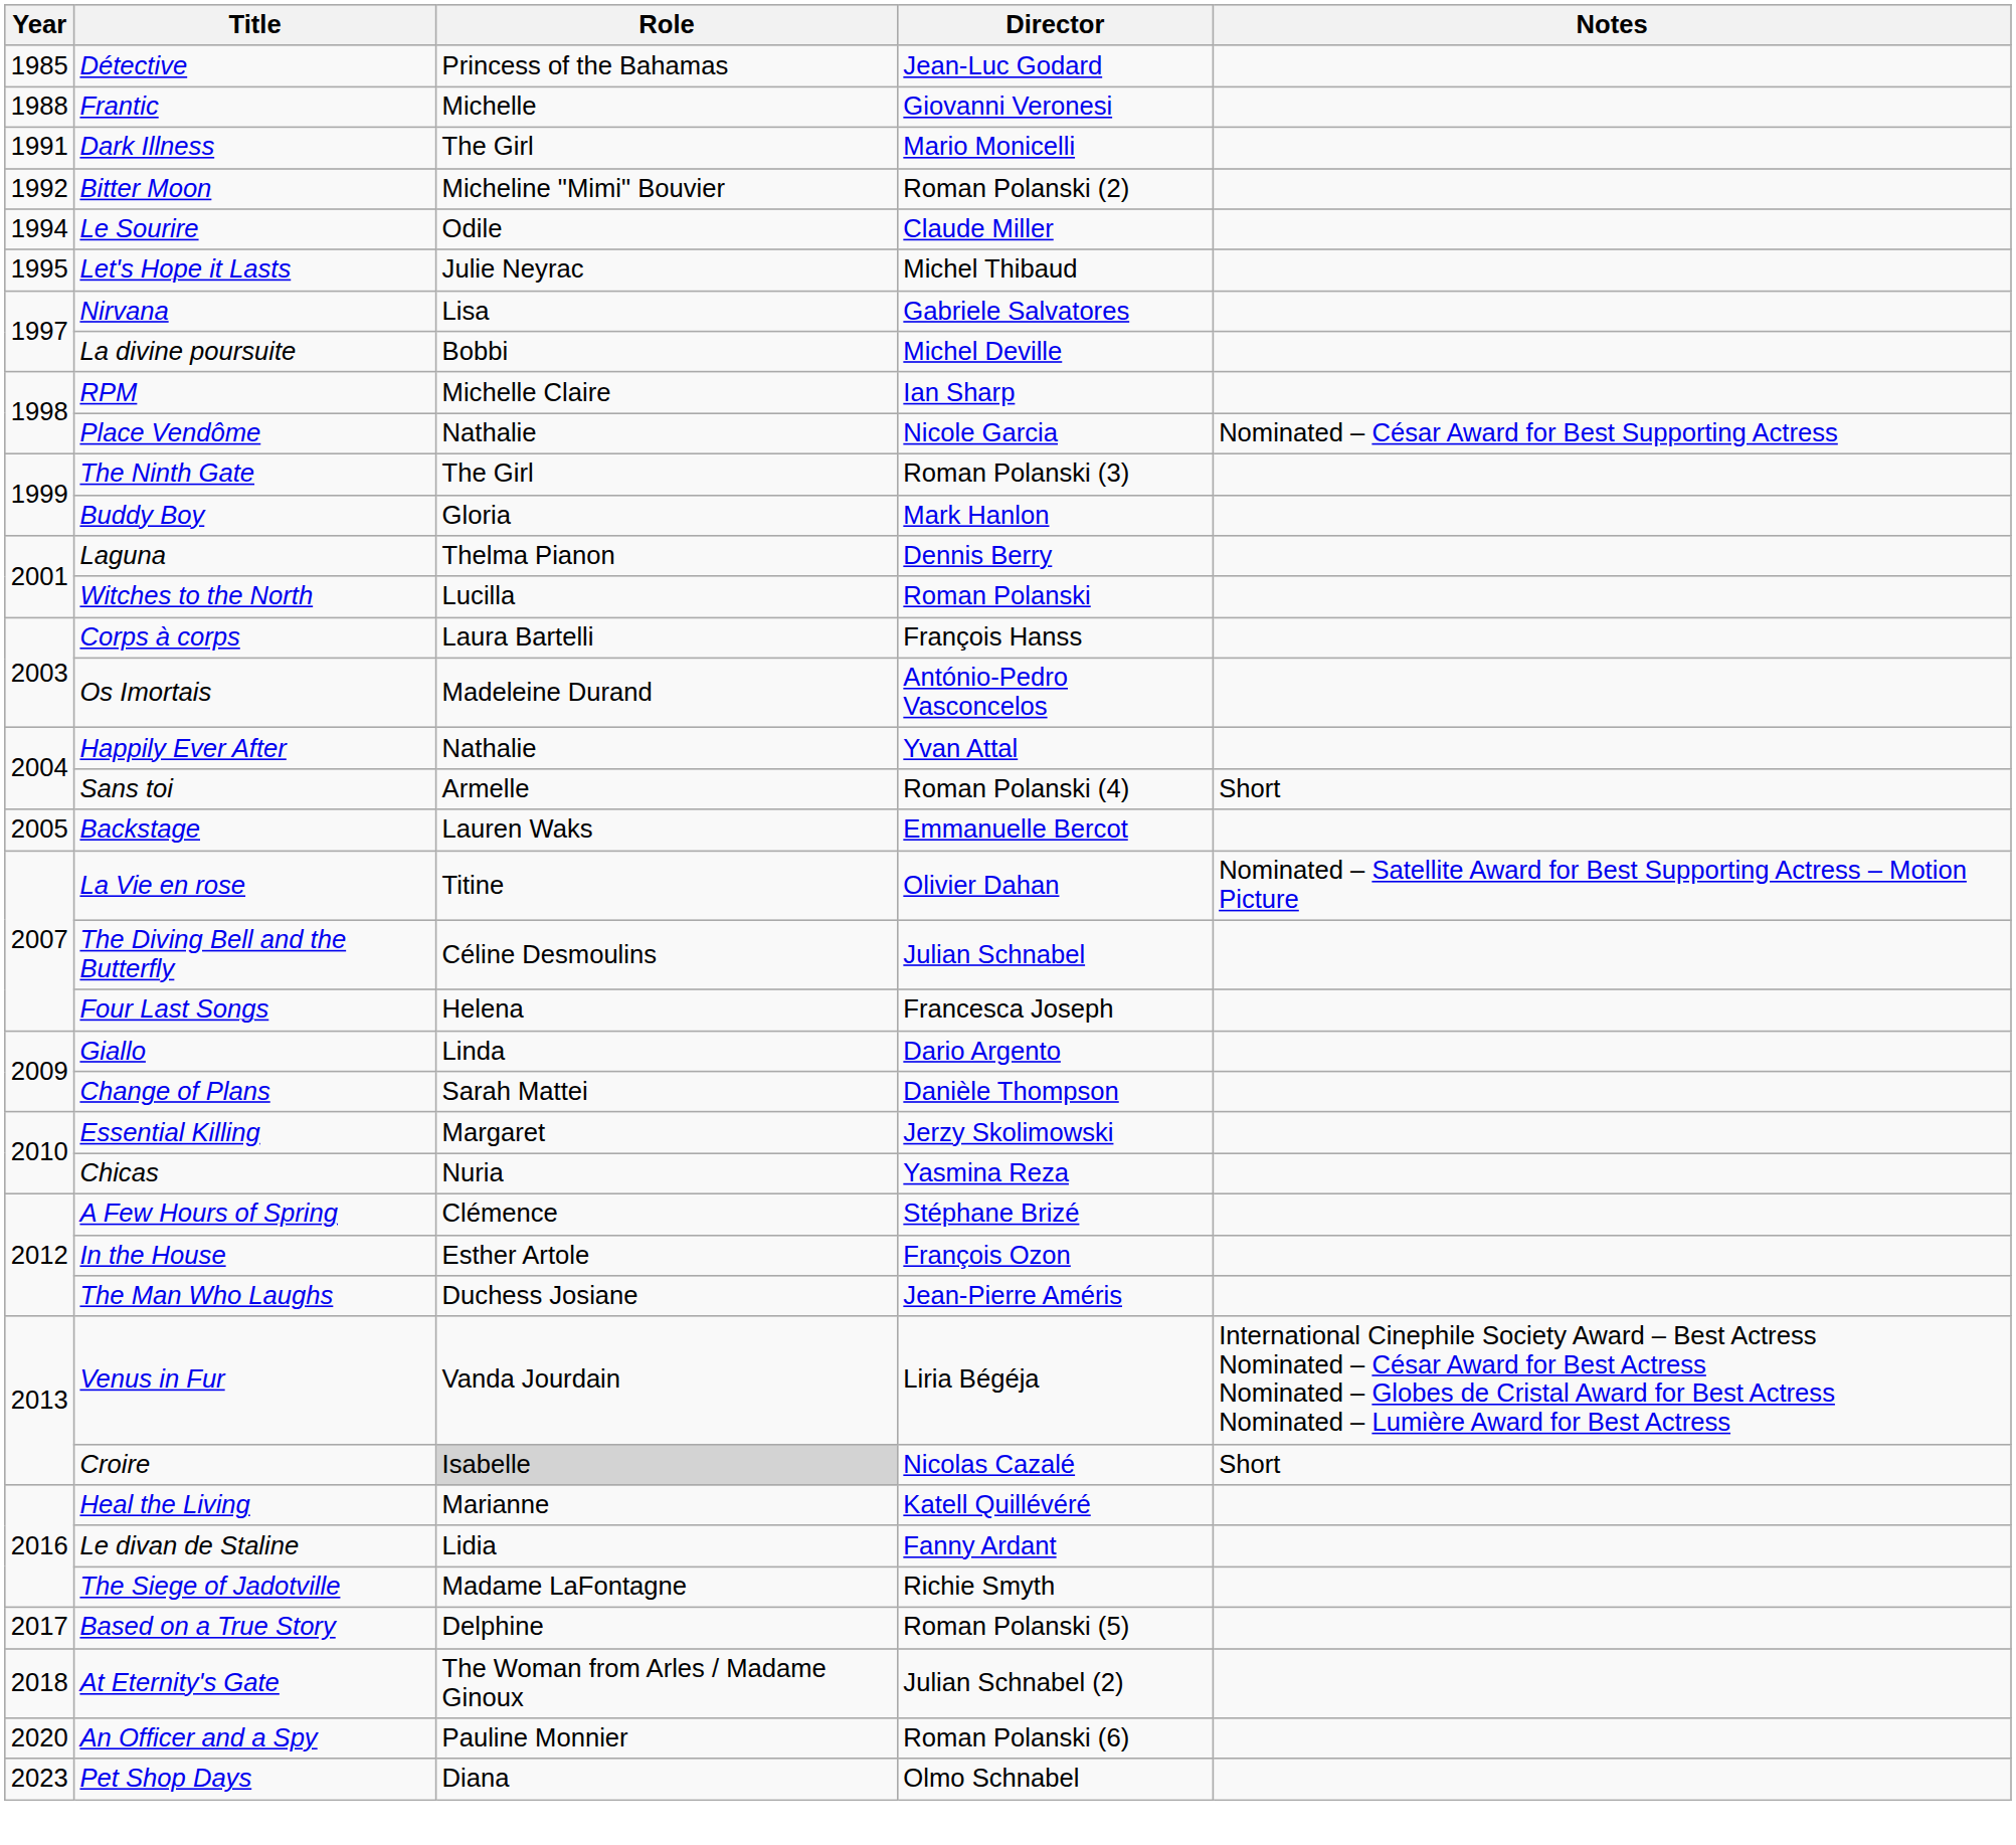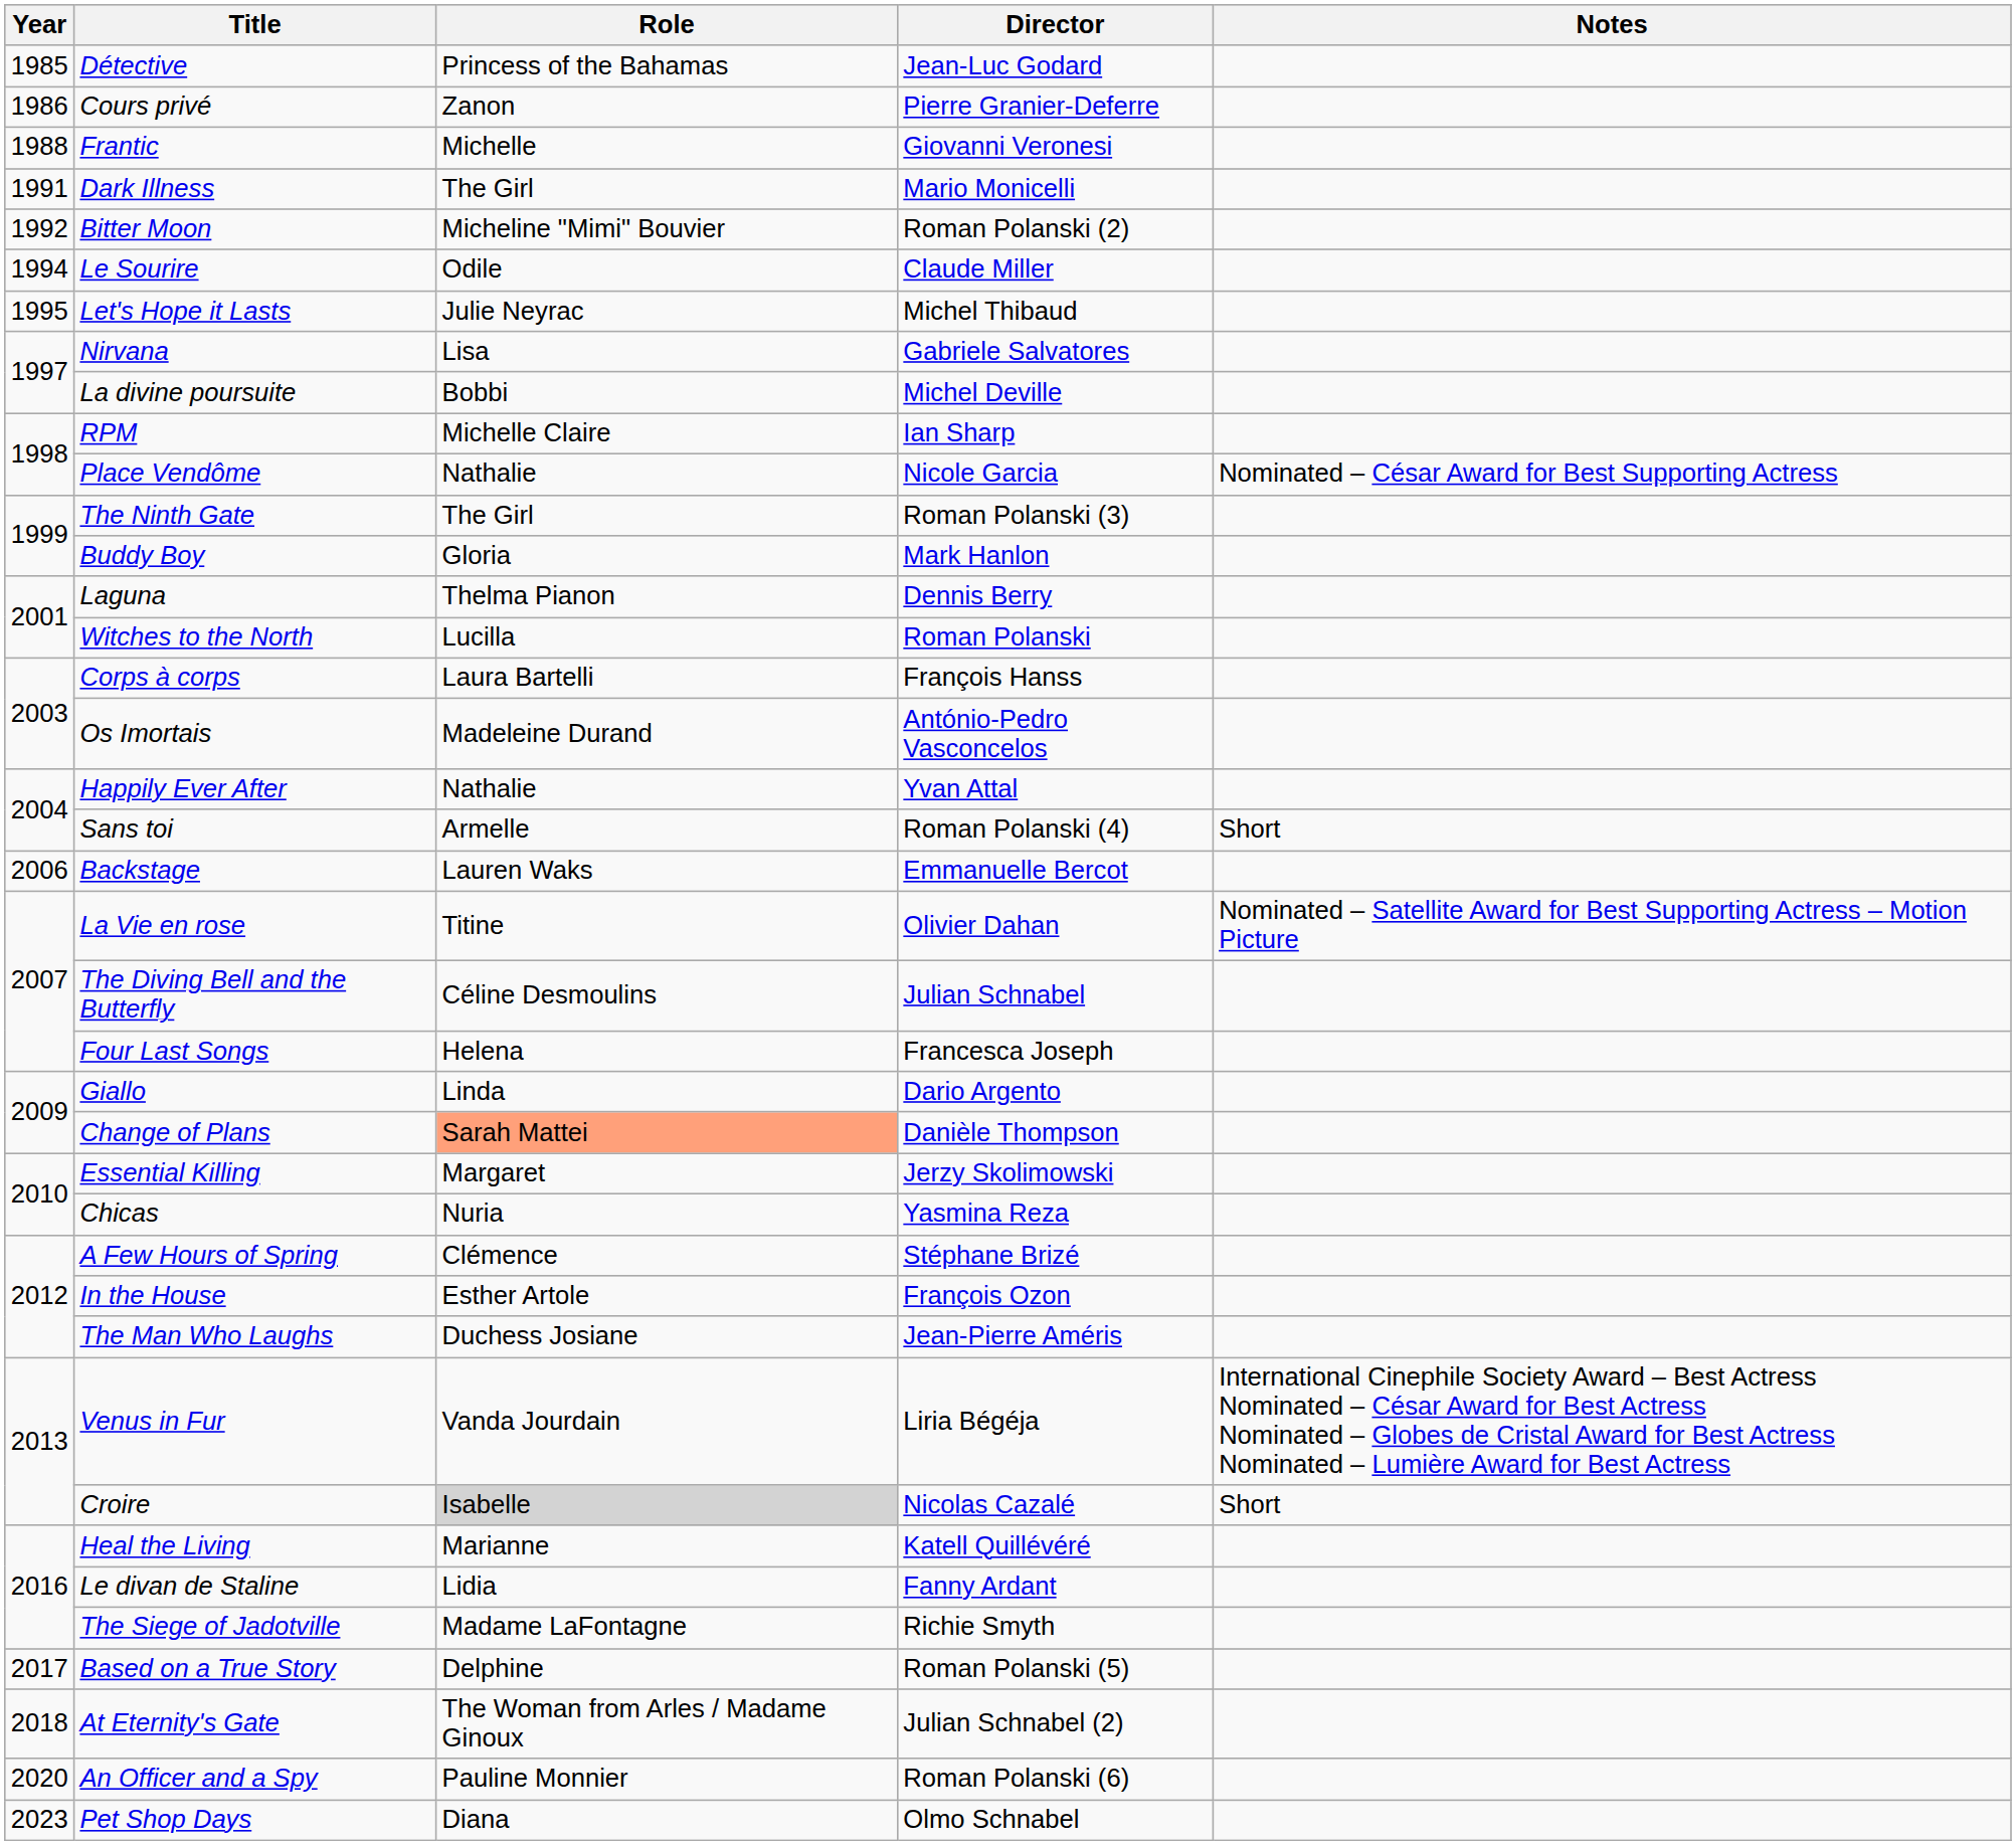 <table class="wikitable sortable">
 <tr>
 <th>Year</th>
 <th>Title</th>
 <th>Role</th>
 <th>Director</th>
 <th class="unsortable">Notes</th>
 </tr>
 <tr>
 <td rowspan="1">1985</td>
 <td><em><a href='#'>Détective</a></em></td>
 <td>Princess of the Bahamas</td>
 <td><a href='#'>Jean-Luc Godard</a></td>
+<td></td>
+</tr>
+<tr>
+<td rowspan="1">1986</td>
+<td><em>Cours privé</em></td>
+<td>Zanon</td>
+<td><a href='#'>Pierre Granier-Deferre</a></td>
 <td></td>
 </tr>
 <tr>
 <td rowspan="1">1988</td>
 <td><em><a href='#'>Frantic</a></em></td>
 <td>Michelle</td>
 <td><a href='#'>Giovanni Veronesi</a></td>
 <td></td>
 </tr>
 <tr>
 <td rowspan="1">1991</td>
 <td><em><a href='#'>Dark Illness</a></em></td>
 <td>The Girl</td>
 <td><a href='#'>Mario Monicelli</a></td>
 <td></td>
 </tr>
 <tr>
 <td rowspan="1">1992</td>
 <td><em><a href='#'>Bitter Moon</a></em></td>
 <td>Micheline "Mimi" Bouvier</td>
 <td>Roman Polanski (2)</td>
 <td></td>
 </tr>
 <tr>
 <td rowspan="1">1994</td>
 <td><em><a href='#'>Le Sourire</a></em></td>
 <td>Odile</td>
 <td><a href='#'>Claude Miller</a></td>
 <td></td>
 </tr>
 <tr>
 <td rowspan="1">1995</td>
 <td><em><a href='#'>Let's Hope it Lasts</a></em></td>
 <td>Julie Neyrac</td>
 <td>Michel Thibaud</td>
 <td></td>
 </tr>
 <tr>
 <td rowspan="2">1997</td>
 <td><em><a href='#'>Nirvana</a></em></td>
 <td>Lisa</td>
 <td><a href='#'>Gabriele Salvatores</a></td>
 <td></td>
 </tr>
 <tr>
 <td><em>La divine poursuite</em></td>
 <td>Bobbi</td>
 <td><a href='#'>Michel Deville</a></td>
 <td></td>
 </tr>
 <tr>
 <td rowspan="2">1998</td>
 <td><em><a href='#'>RPM</a></em></td>
 <td>Michelle Claire</td>
 <td><a href='#'>Ian Sharp</a></td>
 <td></td>
 </tr>
 <tr>
 <td><em><a href='#'>Place Vendôme</a></em></td>
 <td>Nathalie</td>
 <td><a href='#'>Nicole Garcia</a></td>
 <td>Nominated – <a href='#'>César Award for Best Supporting Actress</a></td>
 </tr>
 <tr>
 <td rowspan="2">1999</td>
 <td><em><a href='#'>The Ninth Gate</a></em></td>
 <td>The Girl</td>
 <td>Roman Polanski (3)</td>
 <td></td>
 </tr>
 <tr>
 <td><em><a href='#'>Buddy Boy</a></em></td>
 <td>Gloria</td>
 <td><a href='#'>Mark Hanlon</a></td>
 <td></td>
 </tr>
 <tr>
 <td rowspan="2">2001</td>
 <td><em>Laguna</em></td>
 <td>Thelma Pianon</td>
 <td><a href='#'>Dennis Berry</a></td>
 <td></td>
 </tr>
 <tr>
 <td><em><a href='#'>Witches to the North</a></em></td>
 <td>Lucilla</td>
 <td><a href='#'>Roman Polanski</a></td>
 <td></td>
 </tr>
 <tr>
 <td rowspan="2">2003</td>
 <td><em><a href='#'>Corps à corps</a></em></td>
 <td>Laura Bartelli</td>
 <td>François Hanss</td>
 <td></td>
 </tr>
 <tr>
 <td><em>Os Imortais</em></td>
 <td>Madeleine Durand</td>
 <td><a href='#'>António-Pedro Vasconcelos</a></td>
 <td></td>
 </tr>
 <tr>
 <td rowspan="2">2004</td>
 <td><em><a href='#'>Happily Ever After</a></em></td>
 <td>Nathalie</td>
 <td><a href='#'>Yvan Attal</a></td>
 <td></td>
 </tr>
 <tr>
 <td><em>Sans toi</em></td>
 <td>Armelle</td>
 <td>Roman Polanski (4)</td>
 <td>Short</td>
 </tr>
 <tr>
-<td rowspan="1">2005</td>
+<td rowspan="1">2006</td>
 <td><em><a href='#'>Backstage</a></em></td>
 <td>Lauren Waks</td>
 <td><a href='#'>Emmanuelle Bercot</a></td>
 <td></td>
 </tr>
 <tr>
 <td rowspan="3">2007</td>
 <td><em><a href='#'>La Vie en rose</a></em></td>
 <td>Titine</td>
 <td><a href='#'>Olivier Dahan</a></td>
 <td>Nominated – <a href='#'>Satellite Award for Best Supporting Actress – Motion Picture</a></td>
 </tr>
 <tr>
 <td><em><a href='#'>The Diving Bell and the Butterfly</a></em></td>
 <td>Céline Desmoulins</td>
 <td><a href='#'>Julian Schnabel</a></td>
 <td></td>
 </tr>
 <tr>
 <td><em><a href='#'>Four Last Songs</a></em></td>
 <td>Helena</td>
 <td>Francesca Joseph</td>
 <td></td>
 </tr>
 <tr>
 <td rowspan="2">2009</td>
 <td><em><a href='#'>Giallo</a></em></td>
 <td>Linda</td>
 <td><a href='#'>Dario Argento</a></td>
 <td></td>
 </tr>
 <tr>
 <td><em><a href='#'>Change of Plans</a></em></td>
-<td>Sarah Mattei</td>
+<td style="background: lightsalmon;">Sarah Mattei</td>
 <td><a href='#'>Danièle Thompson</a></td>
 <td></td>
 </tr>
 <tr>
 <td rowspan="2">2010</td>
 <td><em><a href='#'>Essential Killing</a></em></td>
 <td>Margaret</td>
 <td><a href='#'>Jerzy Skolimowski</a></td>
 <td></td>
 </tr>
 <tr>
 <td><em>Chicas</em></td>
 <td>Nuria</td>
 <td><a href='#'>Yasmina Reza</a></td>
 <td></td>
 </tr>
 <tr>
 <td rowspan="3">2012</td>
 <td><em><a href='#'>A Few Hours of Spring</a></em></td>
 <td>Clémence</td>
 <td><a href='#'>Stéphane Brizé</a></td>
 <td></td>
 </tr>
 <tr>
 <td><em><a href='#'>In the House</a></em></td>
 <td>Esther Artole</td>
 <td><a href='#'>François Ozon</a></td>
 <td></td>
 </tr>
 <tr>
 <td><em><a href='#'>The Man Who Laughs</a></em></td>
 <td>Duchess Josiane</td>
 <td><a href='#'>Jean-Pierre Améris</a></td>
 <td></td>
 </tr>
 <tr>
 <td rowspan="2">2013</td>
 <td><em><a href='#'>Venus in Fur</a></em></td>
 <td>Vanda Jourdain</td>
 <td>Liria Bégéja</td>
 <td>International Cinephile Society Award – Best Actress<br>Nominated – <a href='#'>César Award for Best Actress</a><br>Nominated – <a href='#'>Globes de Cristal Award for Best Actress</a><br>Nominated – <a href='#'>Lumière Award for Best Actress</a></td>
 </tr>
 <tr>
 <td><em>Croire</em></td>
 <td style="background: lightgrey;">Isabelle</td>
 <td><a href='#'>Nicolas Cazalé</a></td>
 <td>Short</td>
 </tr>
 <tr>
 <td rowspan="3">2016</td>
 <td><em><a href='#'>Heal the Living</a></em></td>
 <td>Marianne</td>
 <td><a href='#'>Katell Quillévéré</a></td>
 <td></td>
 </tr>
 <tr>
 <td><em>Le divan de Staline</em></td>
 <td>Lidia</td>
 <td><a href='#'>Fanny Ardant</a></td>
 <td></td>
 </tr>
 <tr>
 <td><em><a href='#'>The Siege of Jadotville</a></em></td>
 <td>Madame LaFontagne</td>
 <td>Richie Smyth</td>
 <td></td>
 </tr>
 <tr>
 <td rowspan="1">2017</td>
 <td><em><a href='#'>Based on a True Story</a></em></td>
 <td>Delphine</td>
 <td>Roman Polanski (5)</td>
 <td></td>
 </tr>
 <tr>
 <td rowspan="1">2018</td>
 <td><em><a href='#'>At Eternity's Gate</a></em></td>
 <td>The Woman from Arles / Madame Ginoux</td>
 <td>Julian Schnabel (2)</td>
 <td></td>
 </tr>
 <tr>
 <td>2020</td>
 <td><em><a href='#'>An Officer and a Spy</a></em></td>
 <td>Pauline Monnier</td>
 <td>Roman Polanski (6)</td>
 <td></td>
 </tr>
 <tr>
 <td>2023</td>
 <td><em><a href='#'>Pet Shop Days</a></em></td>
 <td>Diana</td>
 <td>Olmo Schnabel</td>
 <td></td>
 </tr>
 </table>
